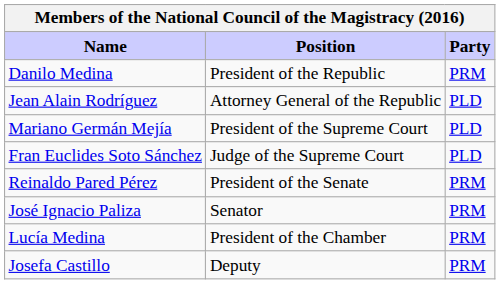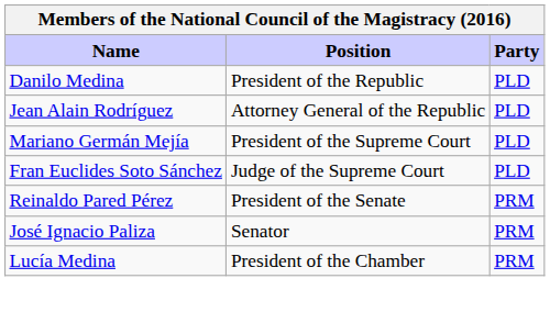 <table class="wikitable" style="text-align: justify;">
 <tr>
 <th colspan="3">Members of the National Council of the Magistracy (2016)</th>
 </tr>
 <tr>
 <th style="background: #ccccff">Name</th>
 <th style="background: #ccccff">Position</th>
 <th style="background: #ccccff">Party</th>
 </tr>
 <tr>
 <td><a href='#'>Danilo Medina</a></td>
 <td>President of the Republic</td>
-<td><a href='#'>PRM</a></td>
+<td><a href='#'>PLD</a></td>
 </tr>
 <tr>
 <td><a href='#'>Jean Alain Rodríguez</a></td>
 <td>Attorney General of the Republic</td>
 <td><a href='#'>PLD</a></td>
 </tr>
 <tr>
 <td><a href='#'>Mariano Germán Mejía</a></td>
 <td>President of the Supreme Court</td>
 <td><a href='#'>PLD</a></td>
 </tr>
 <tr>
 <td><a href='#'>Fran Euclides Soto Sánchez</a></td>
 <td>Judge of the Supreme Court</td>
 <td><a href='#'>PLD</a></td>
 </tr>
 <tr>
 <td><a href='#'>Reinaldo Pared Pérez</a></td>
 <td>President of the Senate</td>
 <td><a href='#'>PRM</a></td>
 </tr>
 <tr>
 <td><a href='#'>José Ignacio Paliza</a></td>
 <td>Senator</td>
 <td><a href='#'>PRM</a></td>
 </tr>
 <tr>
 <td><a href='#'>Lucía Medina</a></td>
 <td>President of the Chamber</td>
 <td><a href='#'>PRM</a></td>
 </tr>
-<tr>
-<td><a href='#'>Josefa Castillo</a></td>
-<td>Deputy</td>
-<td><a href='#'>PRM</a></td>
-</tr>
 </table>
